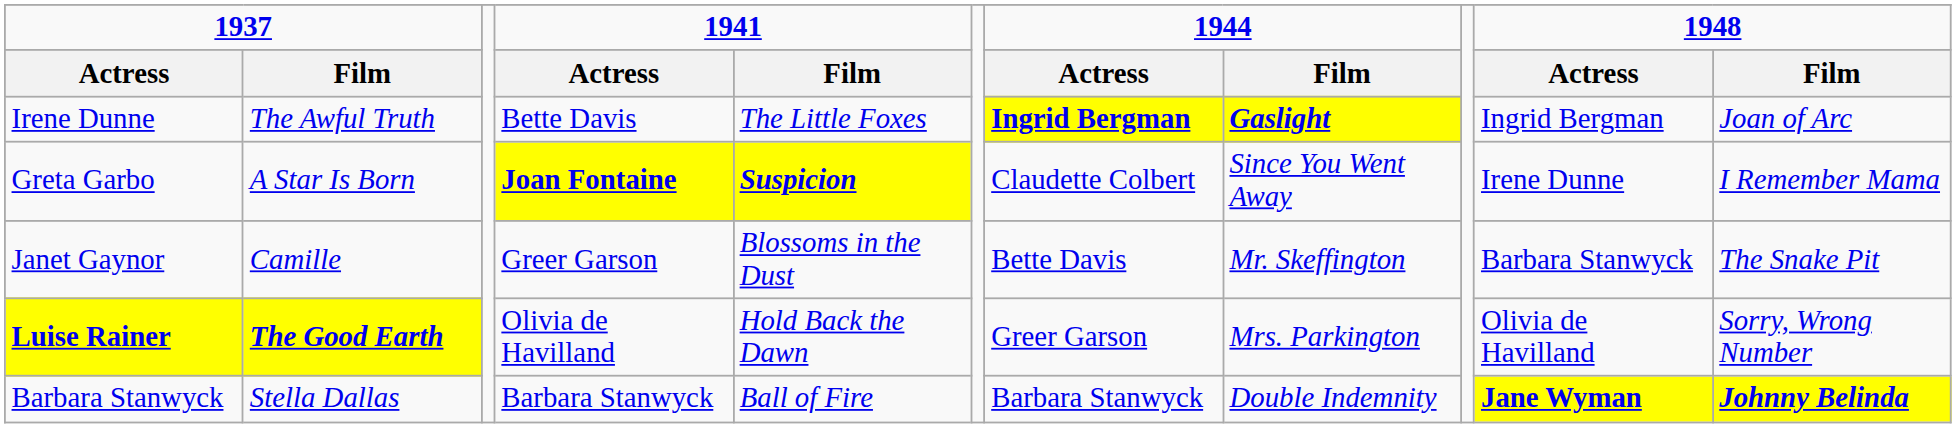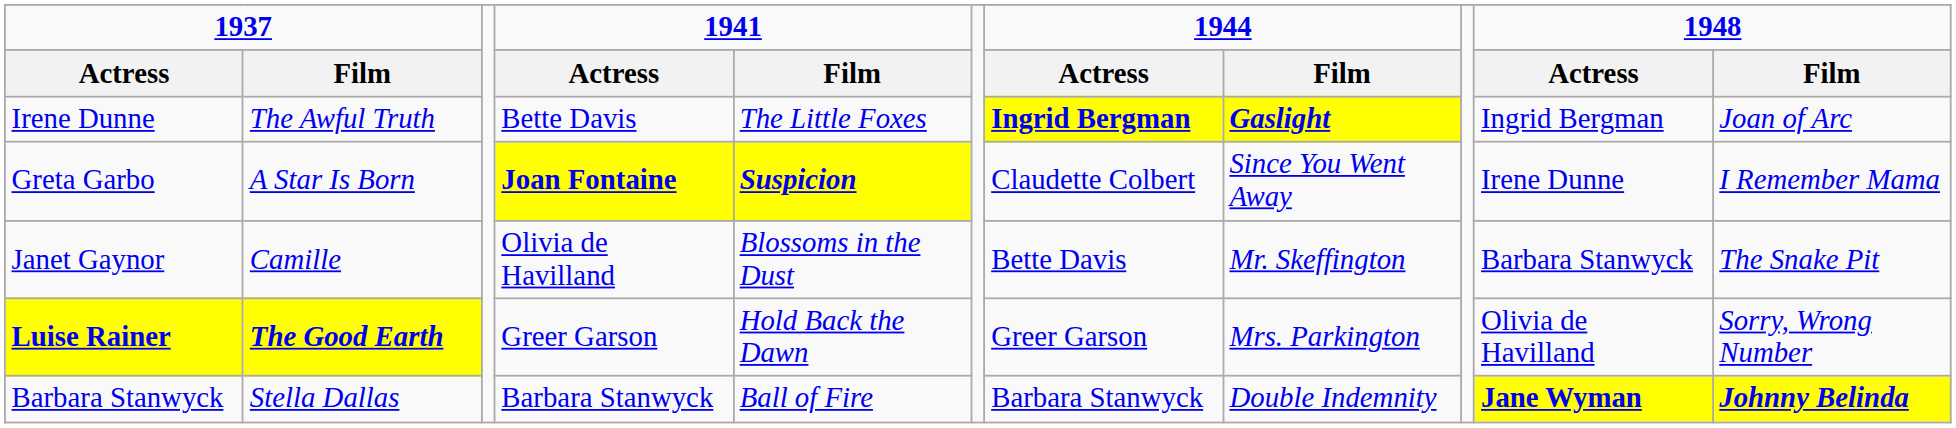 <table class=wikitable>
 <tr>
 <td colspan=2 align=center><strong><a href='#'>1937</a></strong></td>
 <td rowspan=7></td>
 <td colspan=2 align=center><strong><a href='#'>1941</a></strong></td>
 <td rowspan=7></td>
 <td colspan=2 align=center><strong><a href='#'>1944</a></strong></td>
 <td rowspan=7></td>
 <td colspan=2 align=center><strong><a href='#'>1948</a></strong></td>
 </tr>
 <tr>
 <th style="width:125px;">Actress</th>
 <th style="width:125px;">Film</th>
 <th style="width:125px;">Actress</th>
 <th style="width:125px;">Film</th>
 <th style="width:125px;">Actress</th>
 <th style="width:125px;">Film</th>
 <th style="width:125px;">Actress</th>
 <th style="width:125px;">Film</th>
 </tr>
 <tr>
 <td><a href='#'>Irene Dunne</a></td>
 <td><em><a href='#'>The Awful Truth</a></em></td>
 <td><a href='#'>Bette Davis</a></td>
 <td><em><a href='#'>The Little Foxes</a></em></td>
 <td bgcolor=yellow><strong><a href='#'>Ingrid Bergman</a></strong></td>
 <td bgcolor=yellow><strong><em><a href='#'>Gaslight</a></em></strong></td>
 <td><a href='#'>Ingrid Bergman</a></td>
 <td><em><a href='#'>Joan of Arc</a></em></td>
 </tr>
 <tr>
 <td><a href='#'>Greta Garbo</a></td>
 <td><em><a href='#'>A Star Is Born</a></em></td>
 <td bgcolor=yellow><strong><a href='#'>Joan Fontaine</a></strong></td>
 <td Bgcolor=yellow><strong><em><a href='#'>Suspicion</a></em></strong></td>
 <td><a href='#'>Claudette Colbert</a></td>
 <td><em><a href='#'>Since You Went Away</a></em></td>
 <td><a href='#'>Irene Dunne</a></td>
 <td><em><a href='#'>I Remember Mama</a></em></td>
 </tr>
 <tr>
 <td><a href='#'>Janet Gaynor</a></td>
 <td><em><a href='#'>Camille</a></em></td>
-<td><a href='#'>Greer Garson</a></td>
+<td><a href='#'>Olivia de Havilland</a></td>
 <td><em><a href='#'>Blossoms in the Dust</a></em></td>
 <td><a href='#'>Bette Davis</a></td>
 <td><em><a href='#'>Mr. Skeffington</a></em></td>
 <td><a href='#'>Barbara Stanwyck</a></td>
 <td><em><a href='#'>The Snake Pit</a></em></td>
 </tr>
 <tr>
 <td bgcolor=yellow><strong><a href='#'>Luise Rainer</a></strong></td>
 <td bgcolor=yellow><strong><em><a href='#'>The Good Earth</a></em></strong></td>
-<td><a href='#'>Olivia de Havilland</a></td>
+<td><a href='#'>Greer Garson</a></td>
 <td><em><a href='#'>Hold Back the Dawn</a></em></td>
 <td><a href='#'>Greer Garson</a></td>
 <td><em><a href='#'>Mrs. Parkington</a></em></td>
 <td><a href='#'>Olivia de Havilland</a></td>
 <td><em><a href='#'>Sorry, Wrong Number</a></em></td>
 </tr>
 <tr>
 <td><a href='#'>Barbara Stanwyck</a></td>
 <td><em><a href='#'>Stella Dallas</a></em></td>
 <td><a href='#'>Barbara Stanwyck</a></td>
 <td><em><a href='#'>Ball of Fire</a></em></td>
 <td><a href='#'>Barbara Stanwyck</a></td>
 <td><em><a href='#'>Double Indemnity</a></em></td>
 <td bgcolor=yellow><strong><a href='#'>Jane Wyman</a></strong></td>
 <td bgcolor=yellow><strong><em><a href='#'>Johnny Belinda</a></em></strong></td>
 </tr>
 </table>
